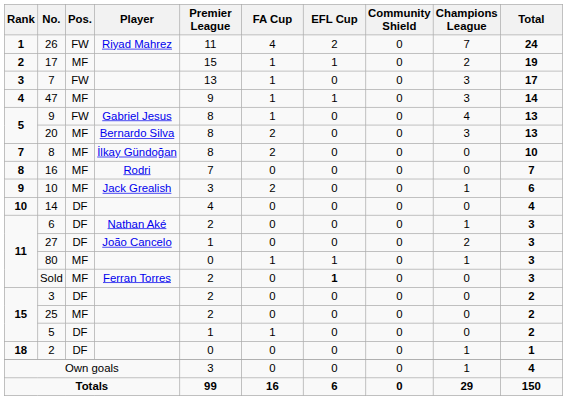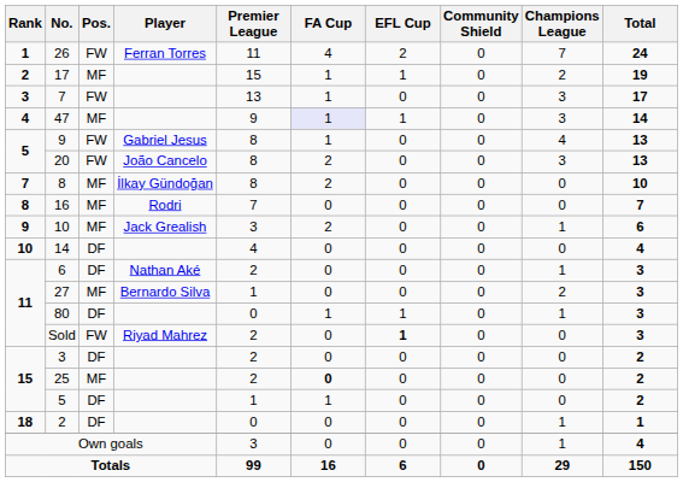 <table class="wikitable sortable alternance" style="text-align:center">
 <tr>
 <th>Rank</th>
 <th>No.</th>
 <th>Pos.</th>
 <th>Player</th>
 <th width="80">Premier League</th>
 <th width="80">FA Cup</th>
 <th width="80">EFL Cup</th>
 <th width="80">Community Shield</th>
 <th width="80">Champions League</th>
 <th width="80">Total</th>
 </tr>
 <tr>
 <td><strong>1</strong></td>
 <td>26</td>
 <td>FW</td>
-<td> <a href='#'>Riyad Mahrez</a></td>
+<td> <a href='#'>Ferran Torres</a></td>
 <td>11</td>
 <td>4</td>
 <td>2</td>
 <td>0</td>
 <td>7</td>
 <td><strong>24</strong></td>
 </tr>
 <tr>
 <td><strong>2</strong></td>
 <td>17</td>
 <td>MF</td>
 <td></td>
 <td>15</td>
 <td>1</td>
 <td>1</td>
 <td>0</td>
 <td>2</td>
 <td><strong>19</strong></td>
 </tr>
 <tr>
 <td><strong>3</strong></td>
 <td>7</td>
 <td>FW</td>
 <td></td>
 <td>13</td>
 <td>1</td>
 <td>0</td>
 <td>0</td>
 <td>3</td>
 <td><strong>17</strong></td>
 </tr>
 <tr>
 <td><strong>4</strong></td>
 <td>47</td>
 <td>MF</td>
 <td></td>
 <td>9</td>
-<td>1</td>
+<td style="background: lavender;">1</td>
 <td>1</td>
 <td>0</td>
 <td>3</td>
 <td><strong>14</strong></td>
 </tr>
 <tr>
 <td rowspan="2"><strong>5</strong></td>
 <td>9</td>
 <td>FW</td>
 <td> <a href='#'>Gabriel Jesus</a></td>
 <td>8</td>
 <td>1</td>
 <td>0</td>
 <td>0</td>
 <td>4</td>
 <td><strong>13</strong></td>
 </tr>
 <tr>
 <td>20</td>
-<td>MF</td>
-<td> <a href='#'>Bernardo Silva</a></td>
+<td>FW</td>
+<td> <a href='#'>João Cancelo</a></td>
 <td>8</td>
 <td>2</td>
 <td>0</td>
 <td>0</td>
 <td>3</td>
 <td><strong>13</strong></td>
 </tr>
 <tr>
 <td><strong>7</strong></td>
 <td>8</td>
 <td>MF</td>
 <td> <a href='#'>İlkay Gündoğan</a></td>
 <td>8</td>
 <td>2</td>
 <td>0</td>
 <td>0</td>
 <td>0</td>
 <td><strong>10</strong></td>
 </tr>
 <tr>
 <td><strong>8</strong></td>
 <td>16</td>
 <td>MF</td>
 <td> <a href='#'>Rodri</a></td>
 <td>7</td>
 <td>0</td>
 <td>0</td>
 <td>0</td>
 <td>0</td>
 <td><strong>7</strong></td>
 </tr>
 <tr>
 <td><strong>9</strong></td>
 <td>10</td>
 <td>MF</td>
 <td> <a href='#'>Jack Grealish</a></td>
 <td>3</td>
 <td>2</td>
 <td>0</td>
 <td>0</td>
 <td>1</td>
 <td><strong>6</strong></td>
 </tr>
 <tr>
 <td><strong>10</strong></td>
 <td>14</td>
 <td>DF</td>
 <td></td>
 <td>4</td>
 <td>0</td>
 <td>0</td>
 <td>0</td>
 <td>0</td>
 <td><strong>4</strong></td>
 </tr>
 <tr>
 <td rowspan="4"><strong>11</strong></td>
 <td>6</td>
 <td>DF</td>
 <td> <a href='#'>Nathan Aké</a></td>
 <td>2</td>
 <td>0</td>
 <td>0</td>
 <td>0</td>
 <td>1</td>
 <td><strong>3</strong></td>
 </tr>
 <tr>
 <td>27</td>
-<td>DF</td>
-<td> <a href='#'>João Cancelo</a></td>
+<td>MF</td>
+<td> <a href='#'>Bernardo Silva</a></td>
 <td>1</td>
 <td>0</td>
 <td>0</td>
 <td>0</td>
 <td>2</td>
 <td><strong>3</strong></td>
 </tr>
 <tr>
 <td>80</td>
-<td>MF</td>
+<td>DF</td>
 <td></td>
 <td>0</td>
 <td>1</td>
 <td>1</td>
 <td>0</td>
 <td>1</td>
 <td><strong>3</strong></td>
 </tr>
 <tr>
 <td>Sold</td>
-<td>MF</td>
-<td> <a href='#'>Ferran Torres</a></td>
+<td>FW</td>
+<td> <a href='#'>Riyad Mahrez</a></td>
 <td>2</td>
 <td>0</td>
 <td><strong>1</strong></td>
 <td>0</td>
 <td>0</td>
 <td><strong>3</strong></td>
 </tr>
 <tr>
 <td rowspan="3"><strong>15</strong></td>
 <td>3</td>
 <td>DF</td>
 <td></td>
 <td>2</td>
 <td>0</td>
 <td>0</td>
 <td>0</td>
 <td>0</td>
 <td><strong>2</strong></td>
 </tr>
 <tr>
 <td>25</td>
 <td>MF</td>
 <td></td>
 <td>2</td>
-<td>0</td>
+<td><strong>0</strong></td>
 <td>0</td>
 <td>0</td>
 <td>0</td>
 <td><strong>2</strong></td>
 </tr>
 <tr>
 <td>5</td>
 <td>DF</td>
 <td></td>
 <td>1</td>
 <td>1</td>
 <td>0</td>
 <td>0</td>
 <td>0</td>
 <td><strong>2</strong></td>
 </tr>
 <tr>
 <td><strong>18</strong></td>
 <td>2</td>
 <td>DF</td>
 <td></td>
 <td>0</td>
 <td>0</td>
 <td>0</td>
 <td>0</td>
 <td>1</td>
 <td><strong>1</strong></td>
 </tr>
 <tr>
 </tr>
 <tr class="sortbottom">
 <td colspan="4">Own goals</td>
 <td>3</td>
 <td>0</td>
 <td>0</td>
 <td>0</td>
 <td>1</td>
 <td><strong>4</strong></td>
 </tr>
 <tr class="sortbottom">
 <td colspan="4"><strong>Totals</strong></td>
 <td><strong>99</strong></td>
 <td><strong>16</strong></td>
 <td><strong>6</strong></td>
 <td><strong>0</strong></td>
 <td><strong>29</strong></td>
 <td><strong>150</strong></td>
 </tr>
 </table>
